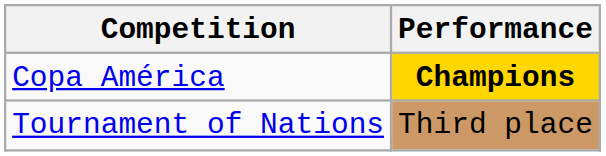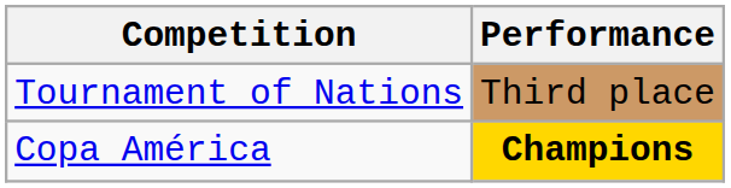 <table class="wikitable">
 <tr>
 <th>Competition</th>
 <th>Performance</th>
 </tr>
 <tr>
+<td><a href='#'>Tournament of Nations</a></td>
+<td align=center bgcolor=#cc9966>Third place</td>
+</tr>
+<tr>
 <td><a href='#'>Copa América</a></td>
 <td align=center bgcolor=gold><strong>Champions</strong></td>
 </tr>
-<tr>
-<td><a href='#'>Tournament of Nations</a></td>
-<td align=center bgcolor=#cc9966>Third place</td>
-</tr>
 </table>
